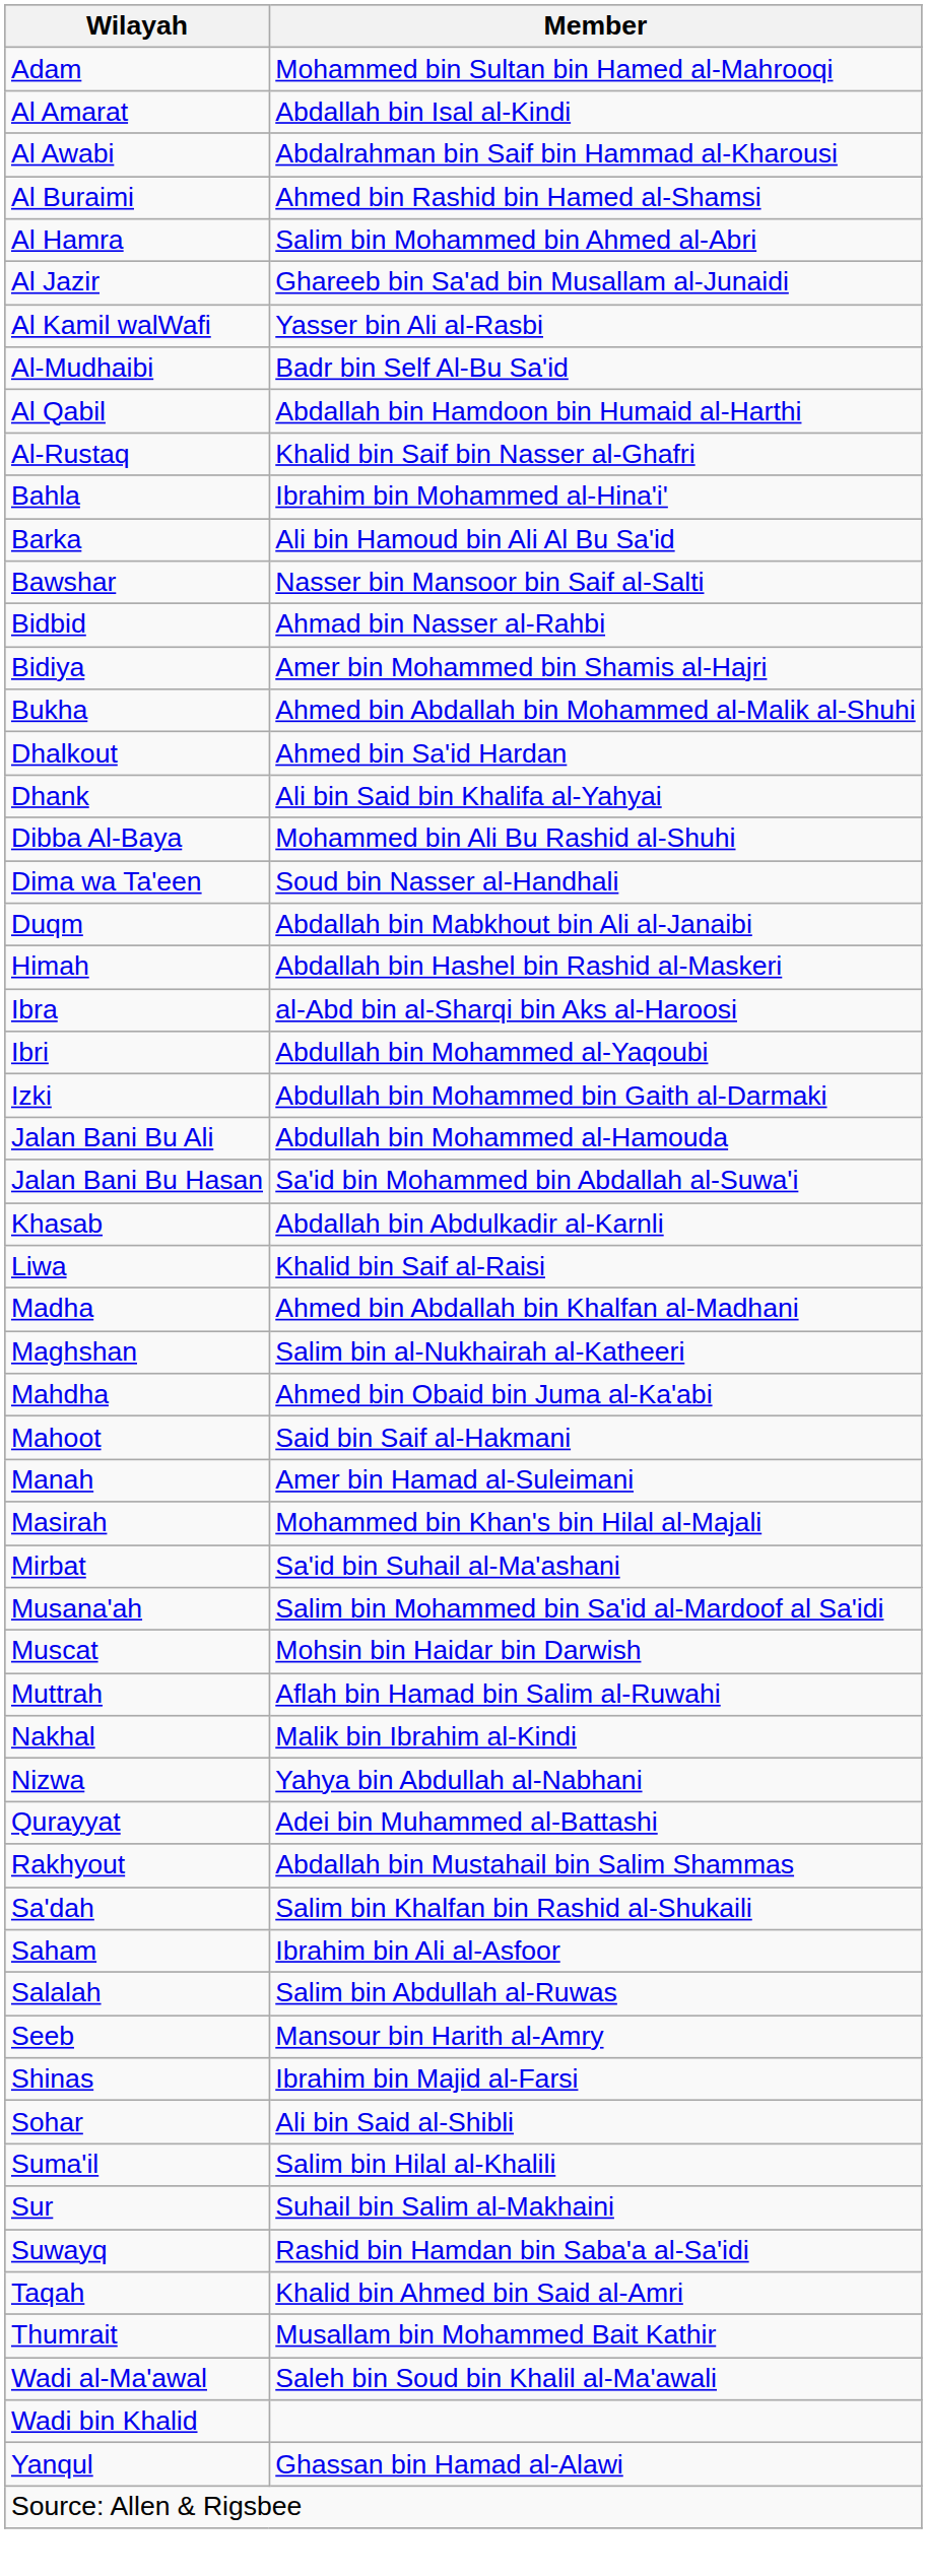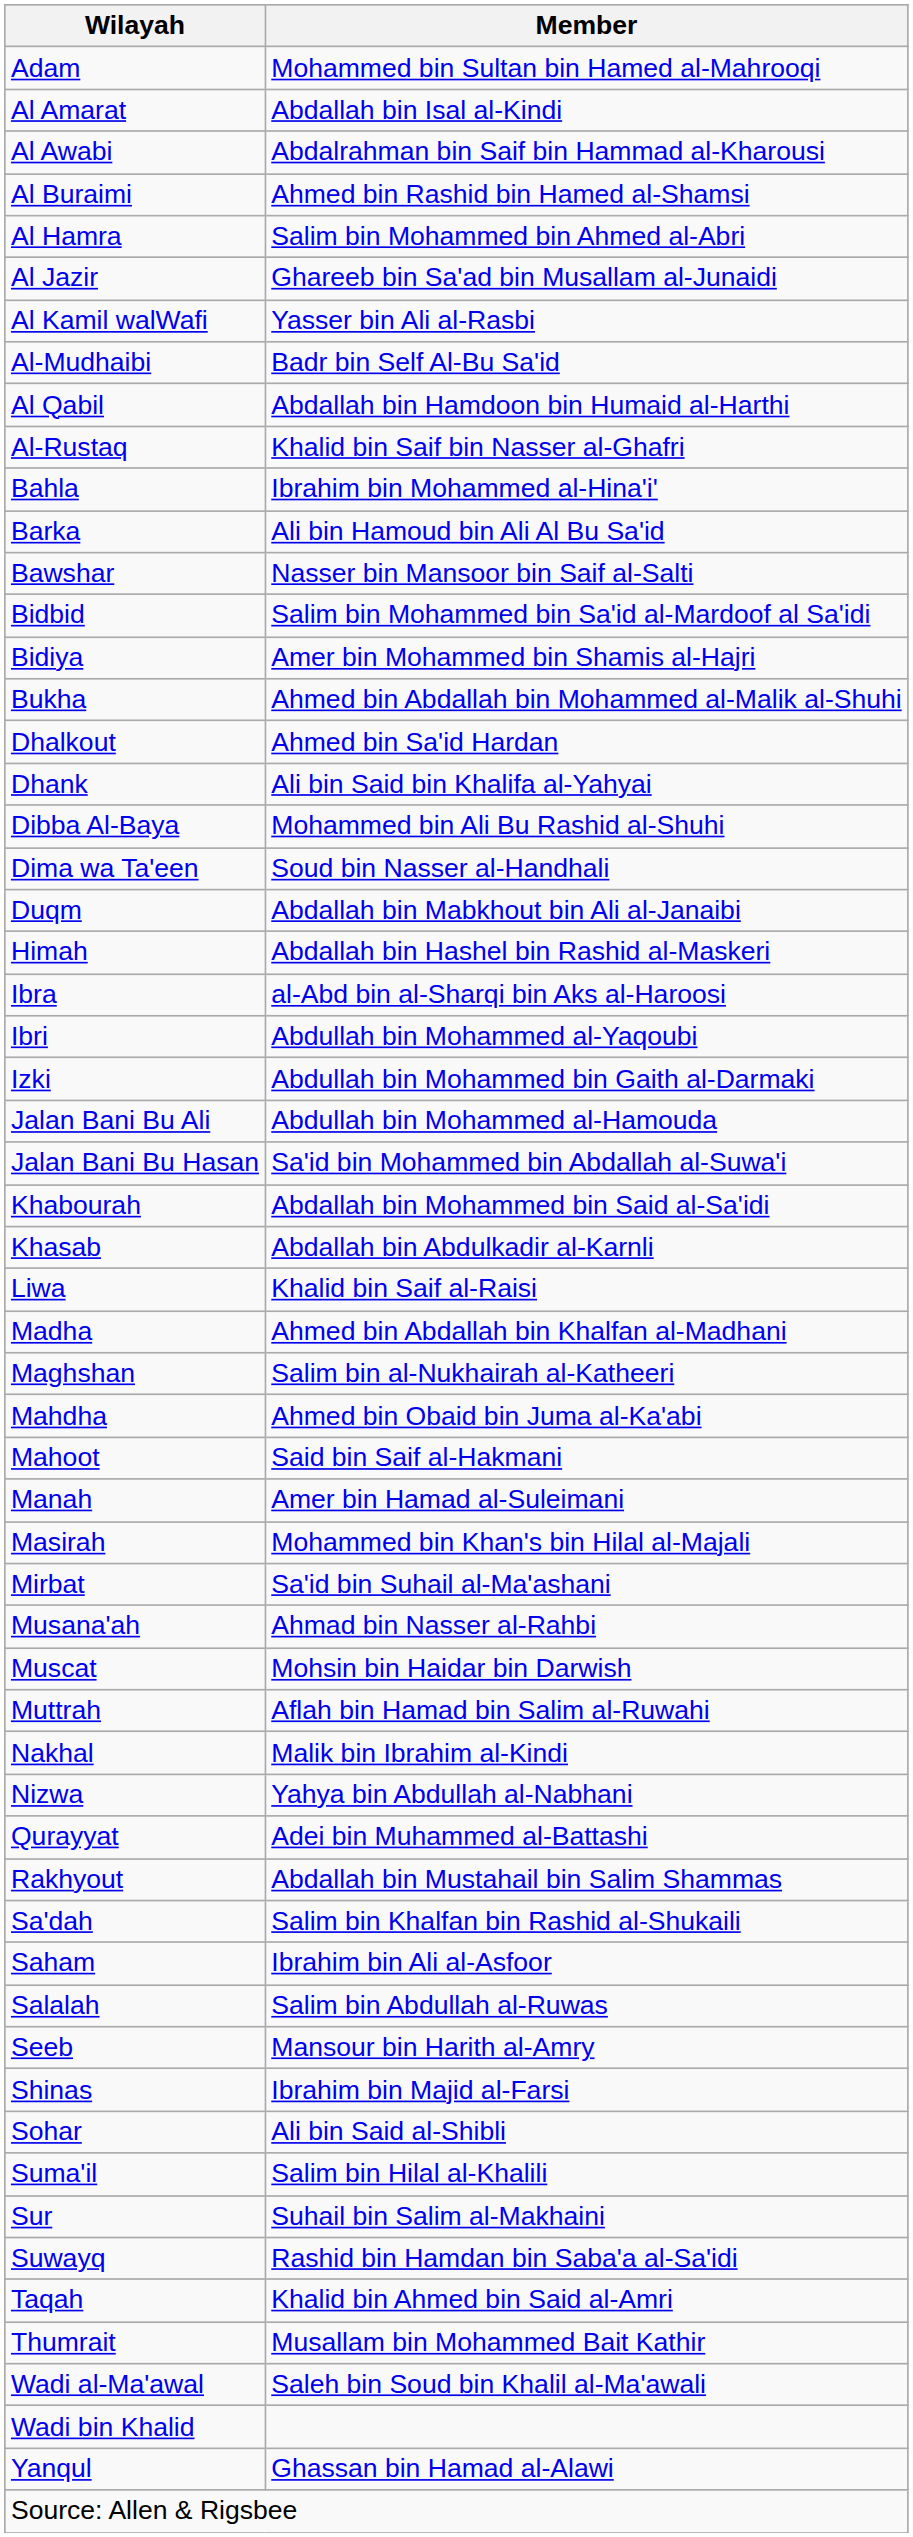 <table class=wikitable>
 <tr>
 <th>Wilayah</th>
 <th>Member</th>
 </tr>
 <tr>
 <td><a href='#'>Adam</a></td>
 <td><a href='#'>Mohammed bin Sultan bin Hamed al-Mahrooqi</a></td>
 </tr>
 <tr>
 <td><a href='#'>Al Amarat</a></td>
 <td><a href='#'>Abdallah bin Isal al-Kindi</a></td>
 </tr>
 <tr>
 <td><a href='#'>Al Awabi</a></td>
 <td><a href='#'>Abdalrahman bin Saif bin Hammad al-Kharousi</a></td>
 </tr>
 <tr>
 <td><a href='#'>Al Buraimi</a></td>
 <td><a href='#'>Ahmed bin Rashid bin Hamed al-Shamsi</a></td>
 </tr>
 <tr>
 <td><a href='#'>Al Hamra</a></td>
 <td><a href='#'>Salim bin Mohammed bin Ahmed al-Abri</a></td>
 </tr>
 <tr>
 <td><a href='#'>Al Jazir</a></td>
 <td><a href='#'>Ghareeb bin Sa'ad bin Musallam al-Junaidi</a></td>
 </tr>
 <tr>
 <td><a href='#'>Al Kamil walWafi</a></td>
 <td><a href='#'>Yasser bin Ali al-Rasbi</a></td>
 </tr>
 <tr>
 <td><a href='#'>Al-Mudhaibi</a></td>
 <td><a href='#'>Badr bin Self Al-Bu Sa'id</a></td>
 </tr>
 <tr>
 <td><a href='#'>Al Qabil</a></td>
 <td><a href='#'>Abdallah bin Hamdoon bin Humaid al-Harthi</a></td>
 </tr>
 <tr>
 <td><a href='#'>Al-Rustaq</a></td>
 <td><a href='#'>Khalid bin Saif bin Nasser al-Ghafri</a></td>
 </tr>
 <tr>
 <td><a href='#'>Bahla</a></td>
 <td><a href='#'>Ibrahim bin Mohammed al-Hina'i'</a></td>
 </tr>
 <tr>
 <td><a href='#'>Barka</a></td>
 <td><a href='#'>Ali bin Hamoud bin Ali Al Bu Sa'id</a></td>
 </tr>
 <tr>
 <td><a href='#'>Bawshar</a></td>
 <td><a href='#'>Nasser bin Mansoor bin Saif al-Salti</a></td>
 </tr>
 <tr>
 <td><a href='#'>Bidbid</a></td>
-<td><a href='#'>Ahmad bin Nasser al-Rahbi</a></td>
+<td><a href='#'>Salim bin Mohammed bin Sa'id al-Mardoof al Sa'idi</a></td>
 </tr>
 <tr>
 <td><a href='#'>Bidiya</a></td>
 <td><a href='#'>Amer bin Mohammed bin Shamis al-Hajri</a></td>
 </tr>
 <tr>
 <td><a href='#'>Bukha</a></td>
 <td><a href='#'>Ahmed bin Abdallah bin Mohammed al-Malik al-Shuhi</a></td>
 </tr>
 <tr>
 <td><a href='#'>Dhalkout</a></td>
 <td><a href='#'>Ahmed bin Sa'id Hardan</a></td>
 </tr>
 <tr>
 <td><a href='#'>Dhank</a></td>
 <td><a href='#'>Ali bin Said bin Khalifa al-Yahyai</a></td>
 </tr>
 <tr>
 <td><a href='#'>Dibba Al-Baya</a></td>
 <td><a href='#'>Mohammed bin Ali Bu Rashid al-Shuhi</a></td>
 </tr>
 <tr>
 <td><a href='#'>Dima wa Ta'een</a></td>
 <td><a href='#'>Soud bin Nasser al-Handhali</a></td>
 </tr>
 <tr>
 <td><a href='#'>Duqm</a></td>
 <td><a href='#'>Abdallah bin Mabkhout bin Ali al-Janaibi</a></td>
 </tr>
 <tr>
 <td><a href='#'>Himah</a></td>
 <td><a href='#'>Abdallah bin Hashel bin Rashid al-Maskeri</a></td>
 </tr>
 <tr>
 <td><a href='#'>Ibra</a></td>
 <td><a href='#'>al-Abd bin al-Sharqi bin Aks al-Haroosi</a></td>
 </tr>
 <tr>
 <td><a href='#'>Ibri</a></td>
 <td><a href='#'>Abdullah bin Mohammed al-Yaqoubi</a></td>
 </tr>
 <tr>
 <td><a href='#'>Izki</a></td>
 <td><a href='#'>Abdullah bin Mohammed bin Gaith al-Darmaki</a></td>
 </tr>
 <tr>
 <td><a href='#'>Jalan Bani Bu Ali</a></td>
 <td><a href='#'>Abdullah bin Mohammed al-Hamouda</a></td>
 </tr>
 <tr>
 <td><a href='#'>Jalan Bani Bu Hasan</a></td>
 <td><a href='#'>Sa'id bin Mohammed bin Abdallah al-Suwa'i</a></td>
 </tr>
 <tr>
+<td><a href='#'>Khabourah</a></td>
+<td><a href='#'>Abdallah bin Mohammed bin Said al-Sa'idi</a></td>
+</tr>
+<tr>
 <td><a href='#'>Khasab</a></td>
 <td><a href='#'>Abdallah bin Abdulkadir al-Karnli</a></td>
 </tr>
 <tr>
 <td><a href='#'>Liwa</a></td>
 <td><a href='#'>Khalid bin Saif al-Raisi</a></td>
 </tr>
 <tr>
 <td><a href='#'>Madha</a></td>
 <td><a href='#'>Ahmed bin Abdallah bin Khalfan al-Madhani</a></td>
 </tr>
 <tr>
 <td><a href='#'>Maghshan</a></td>
 <td><a href='#'>Salim bin al-Nukhairah al-Katheeri</a></td>
 </tr>
 <tr>
 <td><a href='#'>Mahdha</a></td>
 <td><a href='#'>Ahmed bin Obaid bin Juma al-Ka'abi</a></td>
 </tr>
 <tr>
 <td><a href='#'>Mahoot</a></td>
 <td><a href='#'>Said bin Saif al-Hakmani</a></td>
 </tr>
 <tr>
 <td><a href='#'>Manah</a></td>
 <td><a href='#'>Amer bin Hamad al-Suleimani</a></td>
 </tr>
 <tr>
 <td><a href='#'>Masirah</a></td>
 <td><a href='#'>Mohammed bin Khan's bin Hilal al-Majali</a></td>
 </tr>
 <tr>
 <td><a href='#'>Mirbat</a></td>
 <td><a href='#'>Sa'id bin Suhail al-Ma'ashani</a></td>
 </tr>
 <tr>
 <td><a href='#'>Musana'ah</a></td>
-<td><a href='#'>Salim bin Mohammed bin Sa'id al-Mardoof al Sa'idi</a></td>
+<td><a href='#'>Ahmad bin Nasser al-Rahbi</a></td>
 </tr>
 <tr>
 <td><a href='#'>Muscat</a></td>
 <td><a href='#'>Mohsin bin Haidar bin Darwish</a></td>
 </tr>
 <tr>
 <td><a href='#'>Muttrah</a></td>
 <td><a href='#'>Aflah bin Hamad bin Salim al-Ruwahi</a></td>
 </tr>
 <tr>
 <td><a href='#'>Nakhal</a></td>
 <td><a href='#'>Malik bin Ibrahim al-Kindi</a></td>
 </tr>
 <tr>
 <td><a href='#'>Nizwa</a></td>
 <td><a href='#'>Yahya bin Abdullah al-Nabhani</a></td>
 </tr>
 <tr>
 <td><a href='#'>Qurayyat</a></td>
 <td><a href='#'>Adei bin Muhammed al-Battashi</a></td>
 </tr>
 <tr>
 <td><a href='#'>Rakhyout</a></td>
 <td><a href='#'>Abdallah bin Mustahail bin Salim Shammas</a></td>
 </tr>
 <tr>
 <td><a href='#'>Sa'dah</a></td>
 <td><a href='#'>Salim bin Khalfan bin Rashid al-Shukaili</a></td>
 </tr>
 <tr>
 <td><a href='#'>Saham</a></td>
 <td><a href='#'>Ibrahim bin Ali al-Asfoor</a></td>
 </tr>
 <tr>
 <td><a href='#'>Salalah</a></td>
 <td><a href='#'>Salim bin Abdullah al-Ruwas</a></td>
 </tr>
 <tr>
 <td><a href='#'>Seeb</a></td>
 <td><a href='#'>Mansour bin Harith al-Amry</a></td>
 </tr>
 <tr>
 <td><a href='#'>Shinas</a></td>
 <td><a href='#'>Ibrahim bin Majid al-Farsi</a></td>
 </tr>
 <tr>
 <td><a href='#'>Sohar</a></td>
 <td><a href='#'>Ali bin Said al-Shibli</a></td>
 </tr>
 <tr>
 <td><a href='#'>Suma'il</a></td>
 <td><a href='#'>Salim bin Hilal al-Khalili</a></td>
 </tr>
 <tr>
 <td><a href='#'>Sur</a></td>
 <td><a href='#'>Suhail bin Salim al-Makhaini</a></td>
 </tr>
 <tr>
 <td><a href='#'>Suwayq</a></td>
 <td><a href='#'>Rashid bin Hamdan bin Saba'a al-Sa'idi</a></td>
 </tr>
 <tr>
 <td><a href='#'>Taqah</a></td>
 <td><a href='#'>Khalid bin Ahmed bin Said al-Amri</a></td>
 </tr>
 <tr>
 <td><a href='#'>Thumrait</a></td>
 <td><a href='#'>Musallam bin Mohammed Bait Kathir</a></td>
 </tr>
 <tr>
 <td><a href='#'>Wadi al-Ma'awal</a></td>
 <td><a href='#'>Saleh bin Soud bin Khalil al-Ma'awali</a></td>
 </tr>
 <tr>
 <td><a href='#'>Wadi bin Khalid</a></td>
 <td></td>
 </tr>
 <tr>
 <td><a href='#'>Yanqul</a></td>
 <td><a href='#'>Ghassan bin Hamad al-Alawi</a></td>
 </tr>
 <tr>
 <td colspan=2>Source: Allen & Rigsbee</td>
 </tr>
 </table>
